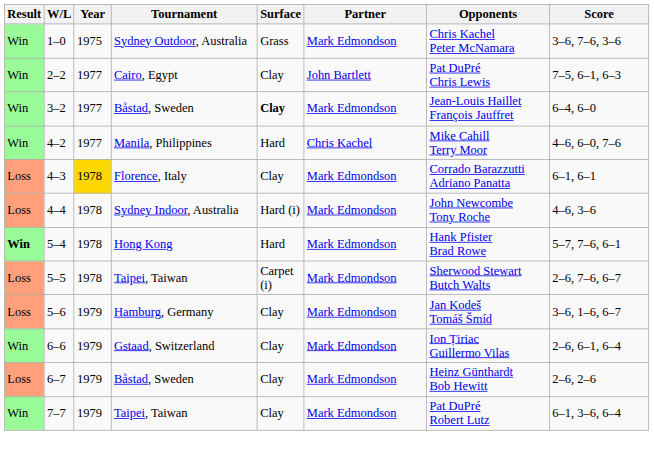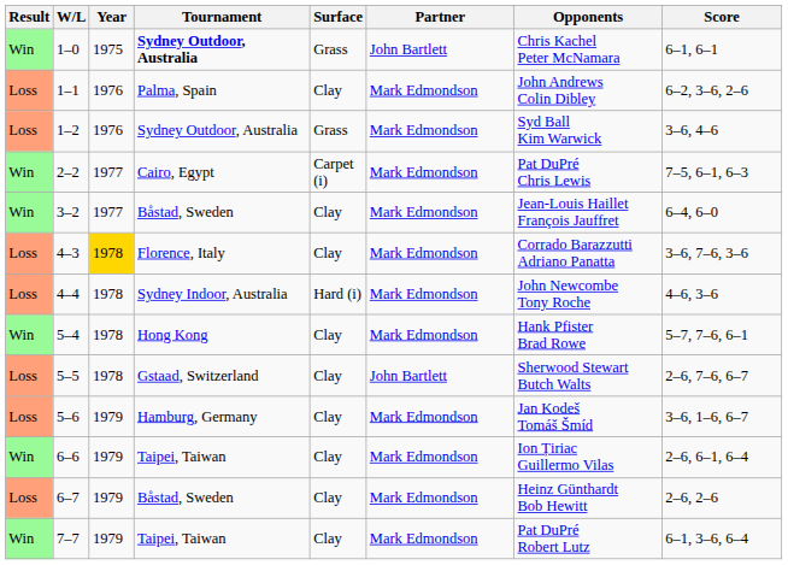 <table class="sortable wikitable">
 <tr>
 <th style="width:40px">Result</th>
 <th style="width:30px" class="unsortable">W/L</th>
 <th style="width:40px">Year</th>
 <th style="width:180px">Tournament</th>
 <th style="width:50px">Surface</th>
 <th style="width:150px">Partner</th>
 <th style="width:150px">Opponents</th>
 <th style="width:120px" class="unsortable">Score</th>
 </tr>
 <tr>
 <td style="background:#98fb98;">Win</td>
 <td>1–0</td>
 <td>1975</td>
+<td><strong><a href='#'>Sydney Outdoor</a>, Australia</strong></td>
+<td>Grass</td>
+<td> <a href='#'>John Bartlett</a></td>
+<td> <a href='#'>Chris Kachel</a> <br>  <a href='#'>Peter McNamara</a></td>
+<td>6–1, 6–1</td>
+</tr>
+<tr>
+<td style="background:#ffa07a;">Loss</td>
+<td>1–1</td>
+<td>1976</td>
+<td><a href='#'>Palma</a>, Spain</td>
+<td>Clay</td>
+<td> <a href='#'>Mark Edmondson</a></td>
+<td> <a href='#'>John Andrews</a> <br>  <a href='#'>Colin Dibley</a></td>
+<td>6–2, 3–6, 2–6</td>
+</tr>
+<tr>
+<td style="background:#ffa07a;">Loss</td>
+<td>1–2</td>
+<td>1976</td>
 <td><a href='#'>Sydney Outdoor</a>, Australia</td>
 <td>Grass</td>
 <td> <a href='#'>Mark Edmondson</a></td>
-<td> <a href='#'>Chris Kachel</a> <br>  <a href='#'>Peter McNamara</a></td>
-<td>3–6, 7–6, 3–6</td>
+<td> <a href='#'>Syd Ball</a> <br>  <a href='#'>Kim Warwick</a></td>
+<td>3–6, 4–6</td>
 </tr>
 <tr>
 <td style="background:#98fb98;">Win</td>
 <td>2–2</td>
 <td>1977</td>
 <td><a href='#'>Cairo</a>, Egypt</td>
-<td>Clay</td>
-<td> <a href='#'>John Bartlett</a></td>
+<td>Carpet (i)</td>
+<td> <a href='#'>Mark Edmondson</a></td>
 <td> <a href='#'>Pat DuPré</a> <br>  <a href='#'>Chris Lewis</a></td>
 <td>7–5, 6–1, 6–3</td>
 </tr>
 <tr>
 <td style="background:#98fb98;">Win</td>
 <td>3–2</td>
 <td>1977</td>
 <td><a href='#'>Båstad</a>, Sweden</td>
-<td><strong>Clay</strong></td>
+<td>Clay</td>
 <td> <a href='#'>Mark Edmondson</a></td>
 <td> <a href='#'>Jean-Louis Haillet</a> <br>  <a href='#'>François Jauffret</a></td>
 <td>6–4, 6–0</td>
-</tr>
-<tr>
-<td style="background:#98fb98;">Win</td>
-<td>4–2</td>
-<td>1977</td>
-<td><a href='#'>Manila</a>, Philippines</td>
-<td>Hard</td>
-<td> <a href='#'>Chris Kachel</a></td>
-<td> <a href='#'>Mike Cahill</a> <br>  <a href='#'>Terry Moor</a></td>
-<td>4–6, 6–0, 7–6</td>
 </tr>
 <tr>
 <td style="background:#ffa07a;">Loss</td>
 <td>4–3</td>
 <td style="background: gold;">1978</td>
 <td><a href='#'>Florence</a>, Italy</td>
 <td>Clay</td>
 <td> <a href='#'>Mark Edmondson</a></td>
 <td> <a href='#'>Corrado Barazzutti</a> <br>  <a href='#'>Adriano Panatta</a></td>
-<td>6–1, 6–1</td>
+<td>3–6, 7–6, 3–6</td>
 </tr>
 <tr>
 <td style="background:#ffa07a;">Loss</td>
 <td>4–4</td>
 <td>1978</td>
 <td><a href='#'>Sydney Indoor</a>, Australia</td>
 <td>Hard (i)</td>
 <td> <a href='#'>Mark Edmondson</a></td>
 <td> <a href='#'>John Newcombe</a> <br>  <a href='#'>Tony Roche</a></td>
 <td>4–6, 3–6</td>
 </tr>
 <tr>
-<td style="background:#98fb98;"><strong>Win</strong></td>
+<td style="background:#98fb98;">Win</td>
 <td>5–4</td>
 <td>1978</td>
 <td><a href='#'>Hong Kong</a></td>
-<td>Hard</td>
+<td>Clay</td>
 <td> <a href='#'>Mark Edmondson</a></td>
 <td> <a href='#'>Hank Pfister</a> <br>  <a href='#'>Brad Rowe</a></td>
 <td>5–7, 7–6, 6–1</td>
 </tr>
 <tr>
 <td style="background:#ffa07a;">Loss</td>
 <td>5–5</td>
 <td>1978</td>
-<td><a href='#'>Taipei</a>, Taiwan</td>
-<td>Carpet (i)</td>
-<td> <a href='#'>Mark Edmondson</a></td>
+<td><a href='#'>Gstaad</a>, Switzerland</td>
+<td>Clay</td>
+<td> <a href='#'>John Bartlett</a></td>
 <td> <a href='#'>Sherwood Stewart</a> <br>  <a href='#'>Butch Walts</a></td>
 <td>2–6, 7–6, 6–7</td>
 </tr>
 <tr>
 <td style="background:#ffa07a;">Loss</td>
 <td>5–6</td>
 <td>1979</td>
 <td><a href='#'>Hamburg</a>, Germany</td>
 <td>Clay</td>
 <td> <a href='#'>Mark Edmondson</a></td>
 <td> <a href='#'>Jan Kodeš</a> <br>  <a href='#'>Tomáš Šmíd</a></td>
 <td>3–6, 1–6, 6–7</td>
 </tr>
 <tr>
 <td style="background:#98fb98;">Win</td>
 <td>6–6</td>
 <td>1979</td>
-<td><a href='#'>Gstaad</a>, Switzerland</td>
+<td><a href='#'>Taipei</a>, Taiwan</td>
 <td>Clay</td>
 <td> <a href='#'>Mark Edmondson</a></td>
 <td> <a href='#'>Ion Țiriac</a> <br>  <a href='#'>Guillermo Vilas</a></td>
 <td>2–6, 6–1, 6–4</td>
 </tr>
 <tr>
 <td style="background:#ffa07a;">Loss</td>
 <td>6–7</td>
 <td>1979</td>
 <td><a href='#'>Båstad</a>, Sweden</td>
 <td>Clay</td>
 <td> <a href='#'>Mark Edmondson</a></td>
 <td> <a href='#'>Heinz Günthardt</a> <br>  <a href='#'>Bob Hewitt</a></td>
 <td>2–6, 2–6</td>
 </tr>
 <tr>
 <td style="background:#98fb98;">Win</td>
 <td>7–7</td>
 <td>1979</td>
 <td><a href='#'>Taipei</a>, Taiwan</td>
 <td>Clay</td>
 <td> <a href='#'>Mark Edmondson</a></td>
 <td> <a href='#'>Pat DuPré</a> <br>  <a href='#'>Robert Lutz</a></td>
 <td>6–1, 3–6, 6–4</td>
 </tr>
 </table>
